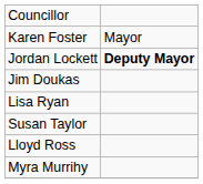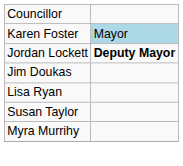 <table class="wikitable">
 <tr>
 <td>Councillor</td>
 </tr>
 <tr>
 <td>Karen Foster</td>
-<td>Mayor</td>
+<td style="background: lightblue;">Mayor</td>
 </tr>
 <tr>
 <td>Jordan Lockett</td>
 <td><strong>Deputy Mayor</strong></td>
 </tr>
 <tr>
 <td>Jim Doukas</td>
 <td></td>
 </tr>
 <tr>
 <td>Lisa Ryan</td>
 <td></td>
 </tr>
 <tr>
 <td>Susan Taylor</td>
 <td></td>
 </tr>
 <tr>
-<td>Lloyd Ross</td>
-<td></td>
-</tr>
-<tr>
 <td>Myra Murrihy</td>
 <td></td>
 </tr>
 <tr>
 </tr>
 </table>
